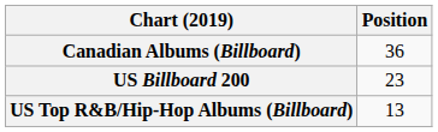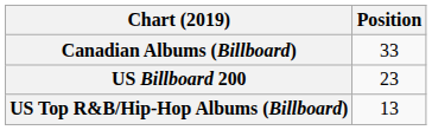 <table class="wikitable sortable plainrowheaders" style="text-align:center">
 <tr>
 <th scope="col">Chart (2019)</th>
 <th scope="col">Position</th>
 </tr>
 <tr>
 <th scope="row">Canadian Albums (<em>Billboard</em>)</th>
-<td>36</td>
+<td>33</td>
 </tr>
 <tr>
 <th scope="row">US <em>Billboard</em> 200</th>
 <td>23</td>
 </tr>
 <tr>
 <th scope="row">US Top R&B/Hip-Hop Albums (<em>Billboard</em>)</th>
 <td>13</td>
 </tr>
 </table>
